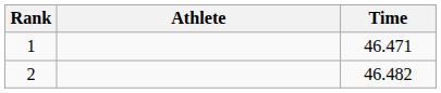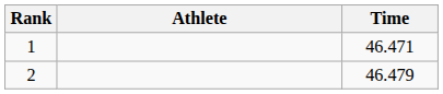 <table class=wikitable style="text-align:center">
 <tr>
 <th width=40>Rank</th>
 <th width=250>Athlete</th>
 <th width=80>Time</th>
 </tr>
 <tr>
 <td>1</td>
 <td align=left></td>
 <td>46.471</td>
 </tr>
 <tr>
 <td>2</td>
 <td align=left></td>
-<td>46.482</td>
+<td>46.479</td>
 </tr>
 </table>
